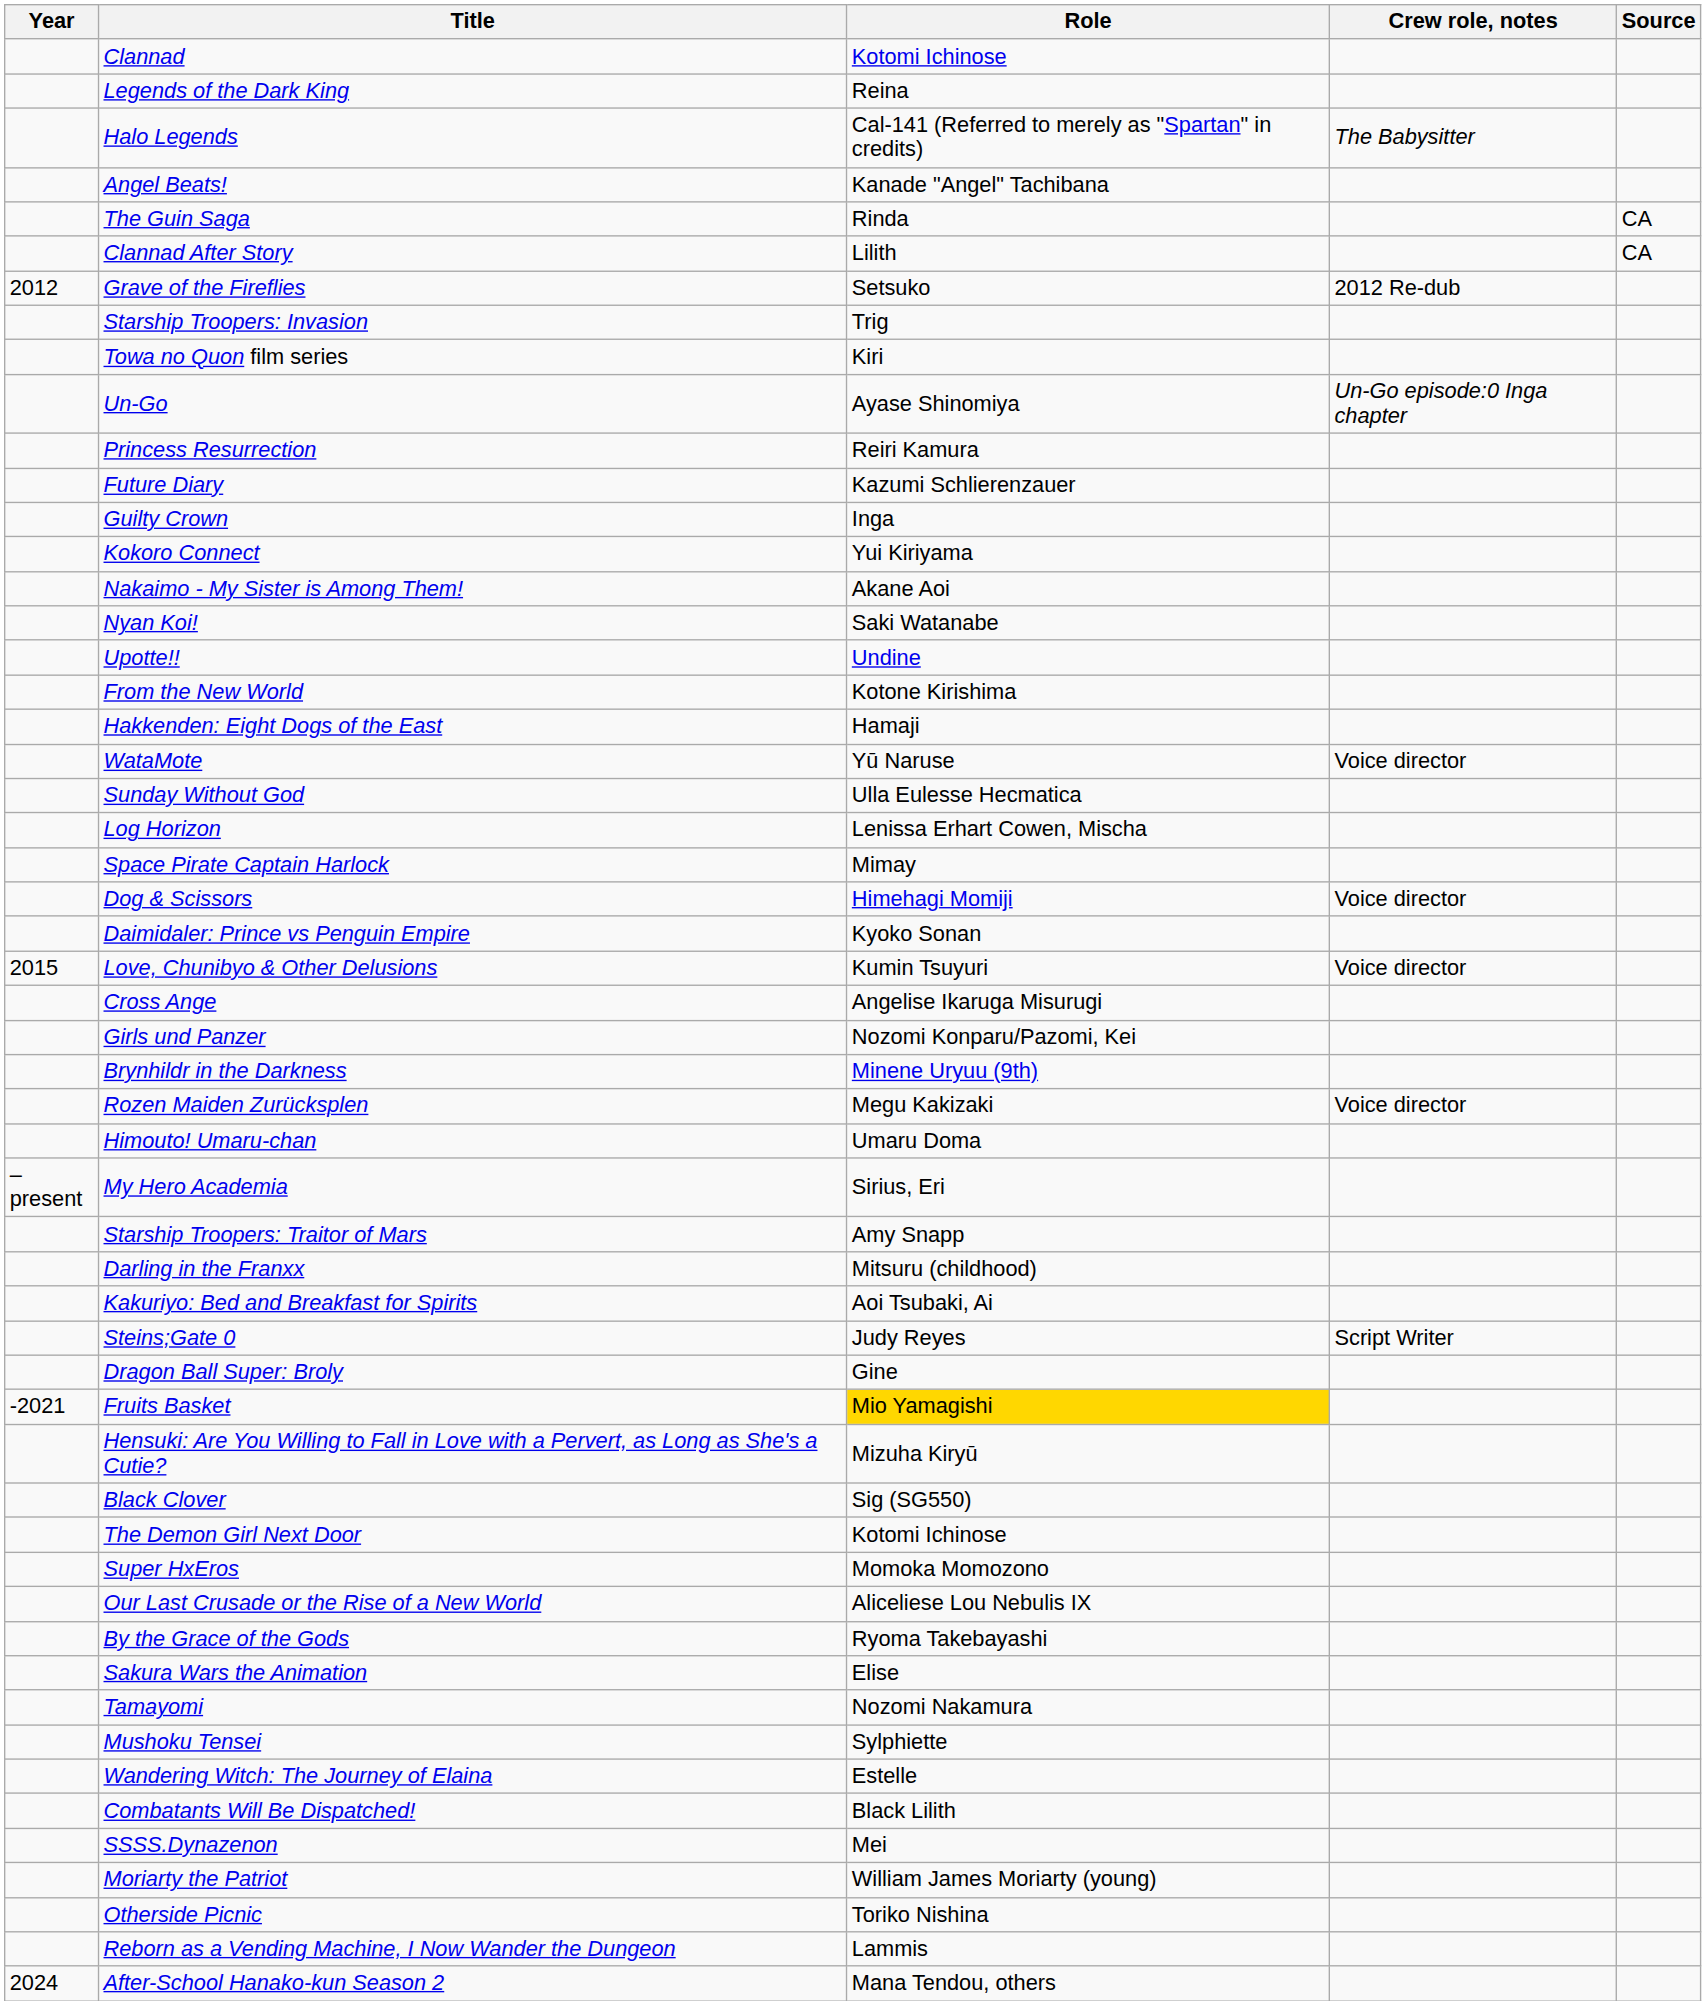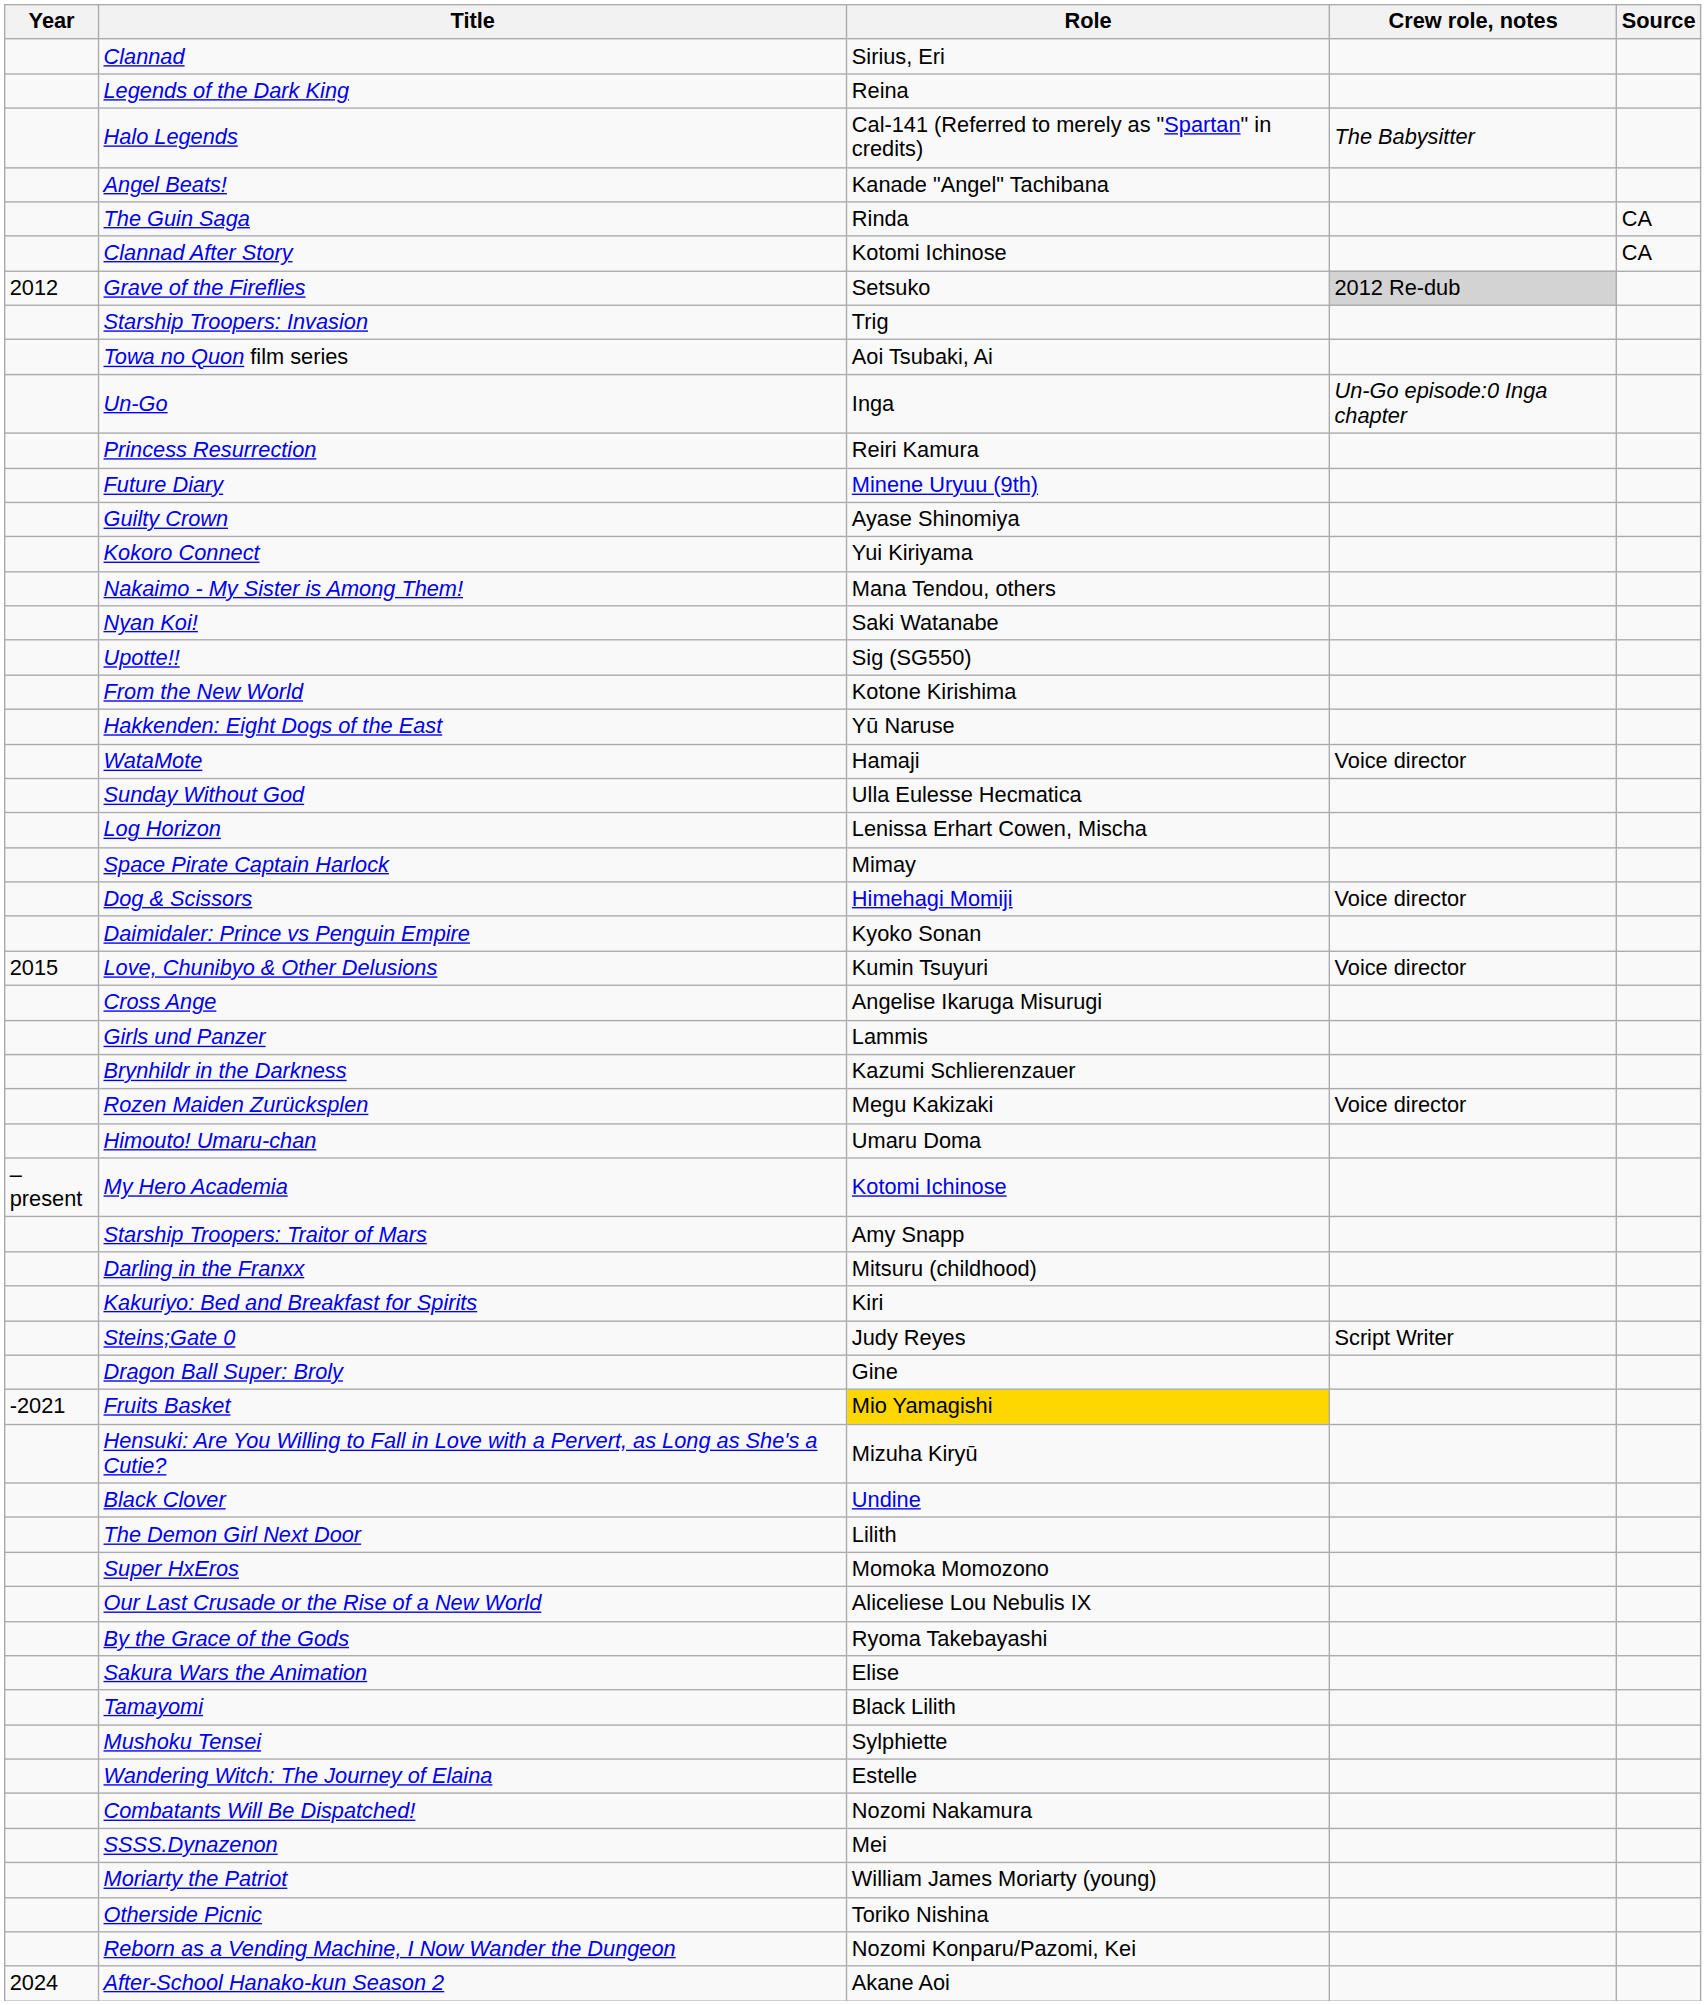 <table class="wikitable sortable plainrowheaders">
 <tr>
 <th>Year</th>
 <th>Title</th>
 <th>Role</th>
 <th class="unsortable">Crew role, notes</th>
 <th class="unsortable">Source</th>
 </tr>
 <tr>
 <td></td>
 <td><em><a href='#'>Clannad</a></em></td>
-<td><a href='#'>Kotomi Ichinose</a></td>
+<td>Sirius, Eri</td>
 <td></td>
 <td></td>
 </tr>
 <tr>
 <td></td>
 <td><em><a href='#'>Legends of the Dark King</a></em></td>
 <td>Reina</td>
 <td></td>
 <td></td>
 </tr>
 <tr>
 <td></td>
 <td><em><a href='#'>Halo Legends</a></em></td>
 <td>Cal-141 (Referred to merely as "<a href='#'>Spartan</a>" in credits)</td>
 <td><em>The Babysitter</em></td>
 <td></td>
 </tr>
 <tr>
 <td></td>
 <td><em><a href='#'>Angel Beats!</a></em></td>
 <td>Kanade "Angel" Tachibana</td>
 <td></td>
 <td></td>
 </tr>
 <tr>
 <td></td>
 <td><em><a href='#'>The Guin Saga</a></em></td>
 <td>Rinda</td>
 <td></td>
 <td>CA</td>
 </tr>
 <tr>
 <td></td>
 <td><em><a href='#'>Clannad After Story</a></em></td>
-<td>Lilith</td>
+<td>Kotomi Ichinose</td>
 <td></td>
 <td>CA</td>
 </tr>
 <tr>
 <td>2012</td>
 <td><em><a href='#'>Grave of the Fireflies</a></em></td>
 <td>Setsuko</td>
-<td>2012 Re-dub</td>
+<td style="background: lightgrey;">2012 Re-dub</td>
 <td></td>
 </tr>
 <tr>
 <td></td>
 <td><em><a href='#'>Starship Troopers: Invasion</a></em></td>
 <td>Trig</td>
 <td></td>
 <td></td>
 </tr>
 <tr>
 <td></td>
 <td><em><a href='#'>Towa no Quon</a></em> film series</td>
-<td>Kiri</td>
+<td>Aoi Tsubaki, Ai</td>
 <td></td>
 <td></td>
 </tr>
 <tr>
 <td></td>
 <td><em><a href='#'>Un-Go</a></em></td>
-<td>Ayase Shinomiya</td>
+<td>Inga</td>
 <td><em>Un-Go episode:0 Inga chapter</em></td>
 <td></td>
 </tr>
 <tr>
 <td></td>
 <td><em><a href='#'>Princess Resurrection</a></em></td>
 <td>Reiri Kamura</td>
 <td></td>
 <td></td>
 </tr>
 <tr>
 <td></td>
 <td><em><a href='#'>Future Diary</a></em></td>
-<td>Kazumi Schlierenzauer</td>
+<td><a href='#'>Minene Uryuu (9th)</a></td>
 <td></td>
 <td></td>
 </tr>
 <tr>
 <td></td>
 <td><em><a href='#'>Guilty Crown</a></em></td>
-<td>Inga</td>
+<td>Ayase Shinomiya</td>
 <td></td>
 <td></td>
 </tr>
 <tr>
 <td></td>
 <td><em><a href='#'>Kokoro Connect</a></em></td>
 <td>Yui Kiriyama</td>
 <td></td>
 <td></td>
 </tr>
 <tr>
 <td></td>
 <td><em><a href='#'>Nakaimo - My Sister is Among Them!</a></em></td>
-<td>Akane Aoi</td>
+<td>Mana Tendou, others</td>
 <td></td>
 <td></td>
 </tr>
 <tr>
 <td></td>
 <td><em><a href='#'>Nyan Koi!</a></em></td>
 <td>Saki Watanabe</td>
 <td></td>
 <td></td>
 </tr>
 <tr>
 <td></td>
 <td><em><a href='#'>Upotte!!</a></em></td>
-<td><a href='#'>Undine</a></td>
+<td>Sig (SG550)</td>
 <td></td>
 <td></td>
 </tr>
 <tr>
 <td></td>
 <td><em><a href='#'>From the New World</a></em></td>
 <td>Kotone Kirishima</td>
 <td></td>
 <td></td>
 </tr>
 <tr>
 <td></td>
 <td><em><a href='#'>Hakkenden: Eight Dogs of the East</a></em></td>
-<td>Hamaji</td>
+<td>Yū Naruse</td>
 <td></td>
 <td></td>
 </tr>
 <tr>
 <td></td>
 <td><em><a href='#'>WataMote</a></em></td>
-<td>Yū Naruse</td>
+<td>Hamaji</td>
 <td>Voice director</td>
 <td></td>
 </tr>
 <tr>
 <td></td>
 <td><em><a href='#'>Sunday Without God</a></em></td>
 <td>Ulla Eulesse Hecmatica</td>
 <td></td>
 <td></td>
 </tr>
 <tr>
 <td></td>
 <td><em><a href='#'>Log Horizon</a></em></td>
 <td>Lenissa Erhart Cowen, Mischa</td>
 <td></td>
 <td></td>
 </tr>
 <tr>
 <td></td>
 <td><em><a href='#'>Space Pirate Captain Harlock</a></em></td>
 <td>Mimay</td>
 <td></td>
 <td></td>
 </tr>
 <tr>
 <td></td>
 <td><em><a href='#'>Dog & Scissors</a></em></td>
 <td><a href='#'>Himehagi Momiji</a></td>
 <td>Voice director</td>
 <td></td>
 </tr>
 <tr>
 <td></td>
 <td><em><a href='#'>Daimidaler: Prince vs Penguin Empire</a></em></td>
 <td>Kyoko Sonan</td>
 <td></td>
 <td></td>
 </tr>
 <tr>
 <td>2015</td>
 <td><em><a href='#'>Love, Chunibyo & Other Delusions</a></em></td>
 <td>Kumin Tsuyuri</td>
 <td>Voice director</td>
 <td></td>
 </tr>
 <tr>
 <td></td>
 <td><em><a href='#'>Cross Ange</a></em></td>
 <td>Angelise Ikaruga Misurugi</td>
 <td></td>
 <td></td>
 </tr>
 <tr>
 <td></td>
 <td><em><a href='#'>Girls und Panzer</a></em></td>
-<td>Nozomi Konparu/Pazomi, Kei</td>
+<td>Lammis</td>
 <td></td>
 <td></td>
 </tr>
 <tr>
 <td></td>
 <td><em><a href='#'>Brynhildr in the Darkness</a></em></td>
-<td><a href='#'>Minene Uryuu (9th)</a></td>
+<td>Kazumi Schlierenzauer</td>
 <td></td>
 <td></td>
 </tr>
 <tr>
 <td></td>
 <td><em><a href='#'>Rozen Maiden Zurücksplen</a></em></td>
 <td>Megu Kakizaki</td>
 <td>Voice director</td>
 <td></td>
 </tr>
 <tr>
 <td></td>
 <td><em><a href='#'>Himouto! Umaru-chan</a></em></td>
 <td>Umaru Doma</td>
 <td></td>
 <td></td>
 </tr>
 <tr>
 <td>–present</td>
 <td><em><a href='#'>My Hero Academia</a></em></td>
-<td>Sirius, Eri</td>
+<td><a href='#'>Kotomi Ichinose</a></td>
 <td></td>
 <td></td>
 </tr>
 <tr>
 <td></td>
 <td><em><a href='#'>Starship Troopers: Traitor of Mars</a></em></td>
 <td>Amy Snapp</td>
 <td></td>
 <td></td>
 </tr>
 <tr>
 <td></td>
 <td><em><a href='#'>Darling in the Franxx</a></em></td>
 <td>Mitsuru (childhood)</td>
 <td></td>
 <td></td>
 </tr>
 <tr>
 <td></td>
 <td><em><a href='#'>Kakuriyo: Bed and Breakfast for Spirits</a></em></td>
-<td>Aoi Tsubaki, Ai</td>
+<td>Kiri</td>
 <td></td>
 <td></td>
 </tr>
 <tr>
 <td></td>
 <td><em><a href='#'>Steins;Gate 0</a></em></td>
 <td>Judy Reyes</td>
 <td>Script Writer</td>
 <td></td>
 </tr>
 <tr>
 <td></td>
 <td><em><a href='#'>Dragon Ball Super: Broly</a></em></td>
 <td>Gine</td>
 <td></td>
 <td></td>
 </tr>
 <tr>
 <td>-2021</td>
 <td><em><a href='#'>Fruits Basket</a></em></td>
 <td style="background: gold;">Mio Yamagishi</td>
 <td></td>
 <td></td>
 </tr>
 <tr>
 <td></td>
 <td><em><a href='#'>Hensuki: Are You Willing to Fall in Love with a Pervert, as Long as She's a Cutie?</a></em></td>
 <td>Mizuha Kiryū</td>
 <td></td>
 <td></td>
 </tr>
 <tr>
 <td></td>
 <td><em><a href='#'>Black Clover</a></em></td>
-<td>Sig (SG550)</td>
+<td><a href='#'>Undine</a></td>
 <td></td>
 <td></td>
 </tr>
 <tr>
 <td></td>
 <td><em><a href='#'>The Demon Girl Next Door</a></em></td>
-<td>Kotomi Ichinose</td>
+<td>Lilith</td>
 <td></td>
 <td></td>
 </tr>
 <tr>
 <td></td>
 <td><em><a href='#'>Super HxEros</a></em></td>
 <td>Momoka Momozono</td>
 <td></td>
 <td></td>
 </tr>
 <tr>
 <td></td>
 <td><em><a href='#'>Our Last Crusade or the Rise of a New World</a></em></td>
 <td>Aliceliese Lou Nebulis IX</td>
 <td></td>
 <td></td>
 </tr>
 <tr>
 <td></td>
 <td><em><a href='#'>By the Grace of the Gods</a></em></td>
 <td>Ryoma Takebayashi</td>
 <td></td>
 <td></td>
 </tr>
 <tr>
 <td></td>
 <td><em><a href='#'>Sakura Wars the Animation</a></em></td>
 <td>Elise</td>
 <td></td>
 <td></td>
 </tr>
 <tr>
 <td></td>
 <td><em><a href='#'>Tamayomi</a></em></td>
-<td>Nozomi Nakamura</td>
+<td>Black Lilith</td>
 <td></td>
 <td></td>
 </tr>
 <tr>
 <td></td>
 <td><em><a href='#'>Mushoku Tensei</a></em></td>
 <td>Sylphiette</td>
 <td></td>
 <td></td>
 </tr>
 <tr>
 <td></td>
 <td><em><a href='#'>Wandering Witch: The Journey of Elaina</a></em></td>
 <td>Estelle</td>
 <td></td>
 <td></td>
 </tr>
 <tr>
 <td></td>
 <td><em><a href='#'>Combatants Will Be Dispatched!</a></em></td>
-<td>Black Lilith</td>
+<td>Nozomi Nakamura</td>
 <td></td>
 <td></td>
 </tr>
 <tr>
 <td></td>
 <td><em><a href='#'>SSSS.Dynazenon</a></em></td>
 <td>Mei</td>
 <td></td>
 <td></td>
 </tr>
 <tr>
 <td></td>
 <td><em><a href='#'>Moriarty the Patriot</a></em></td>
 <td>William James Moriarty (young)</td>
 <td></td>
 <td></td>
 </tr>
 <tr>
 <td></td>
 <td><em><a href='#'>Otherside Picnic</a></em></td>
 <td>Toriko Nishina</td>
 <td></td>
 <td></td>
 </tr>
 <tr>
 <td></td>
 <td><em><a href='#'>Reborn as a Vending Machine, I Now Wander the Dungeon</a></em></td>
-<td>Lammis</td>
+<td>Nozomi Konparu/Pazomi, Kei</td>
 <td></td>
 <td></td>
 </tr>
 <tr>
 <td>2024</td>
 <td><a href='#'><em>After-School Hanako-kun Season 2</em></a></td>
-<td>Mana Tendou, others</td>
+<td>Akane Aoi</td>
 <td></td>
 <td></td>
 </tr>
 </table>
